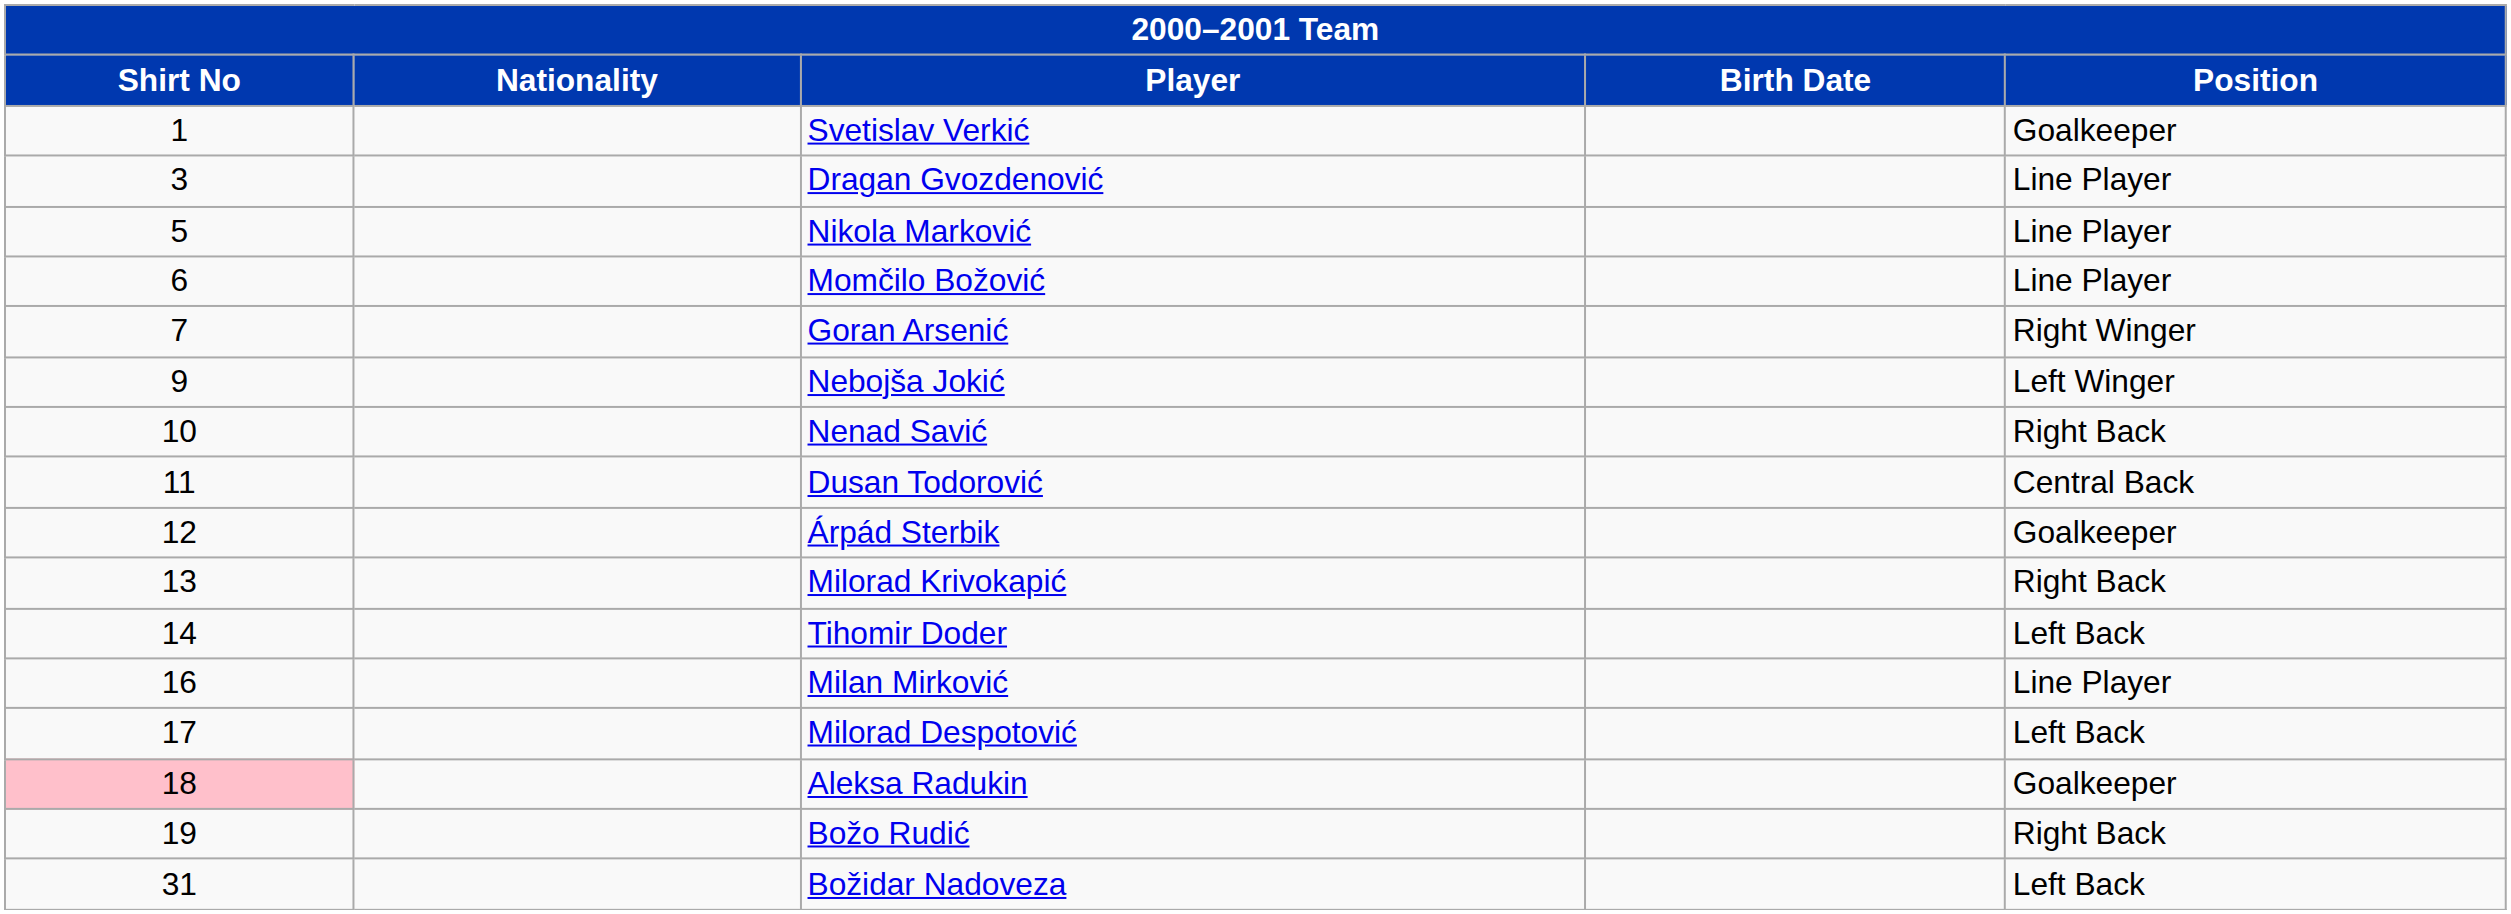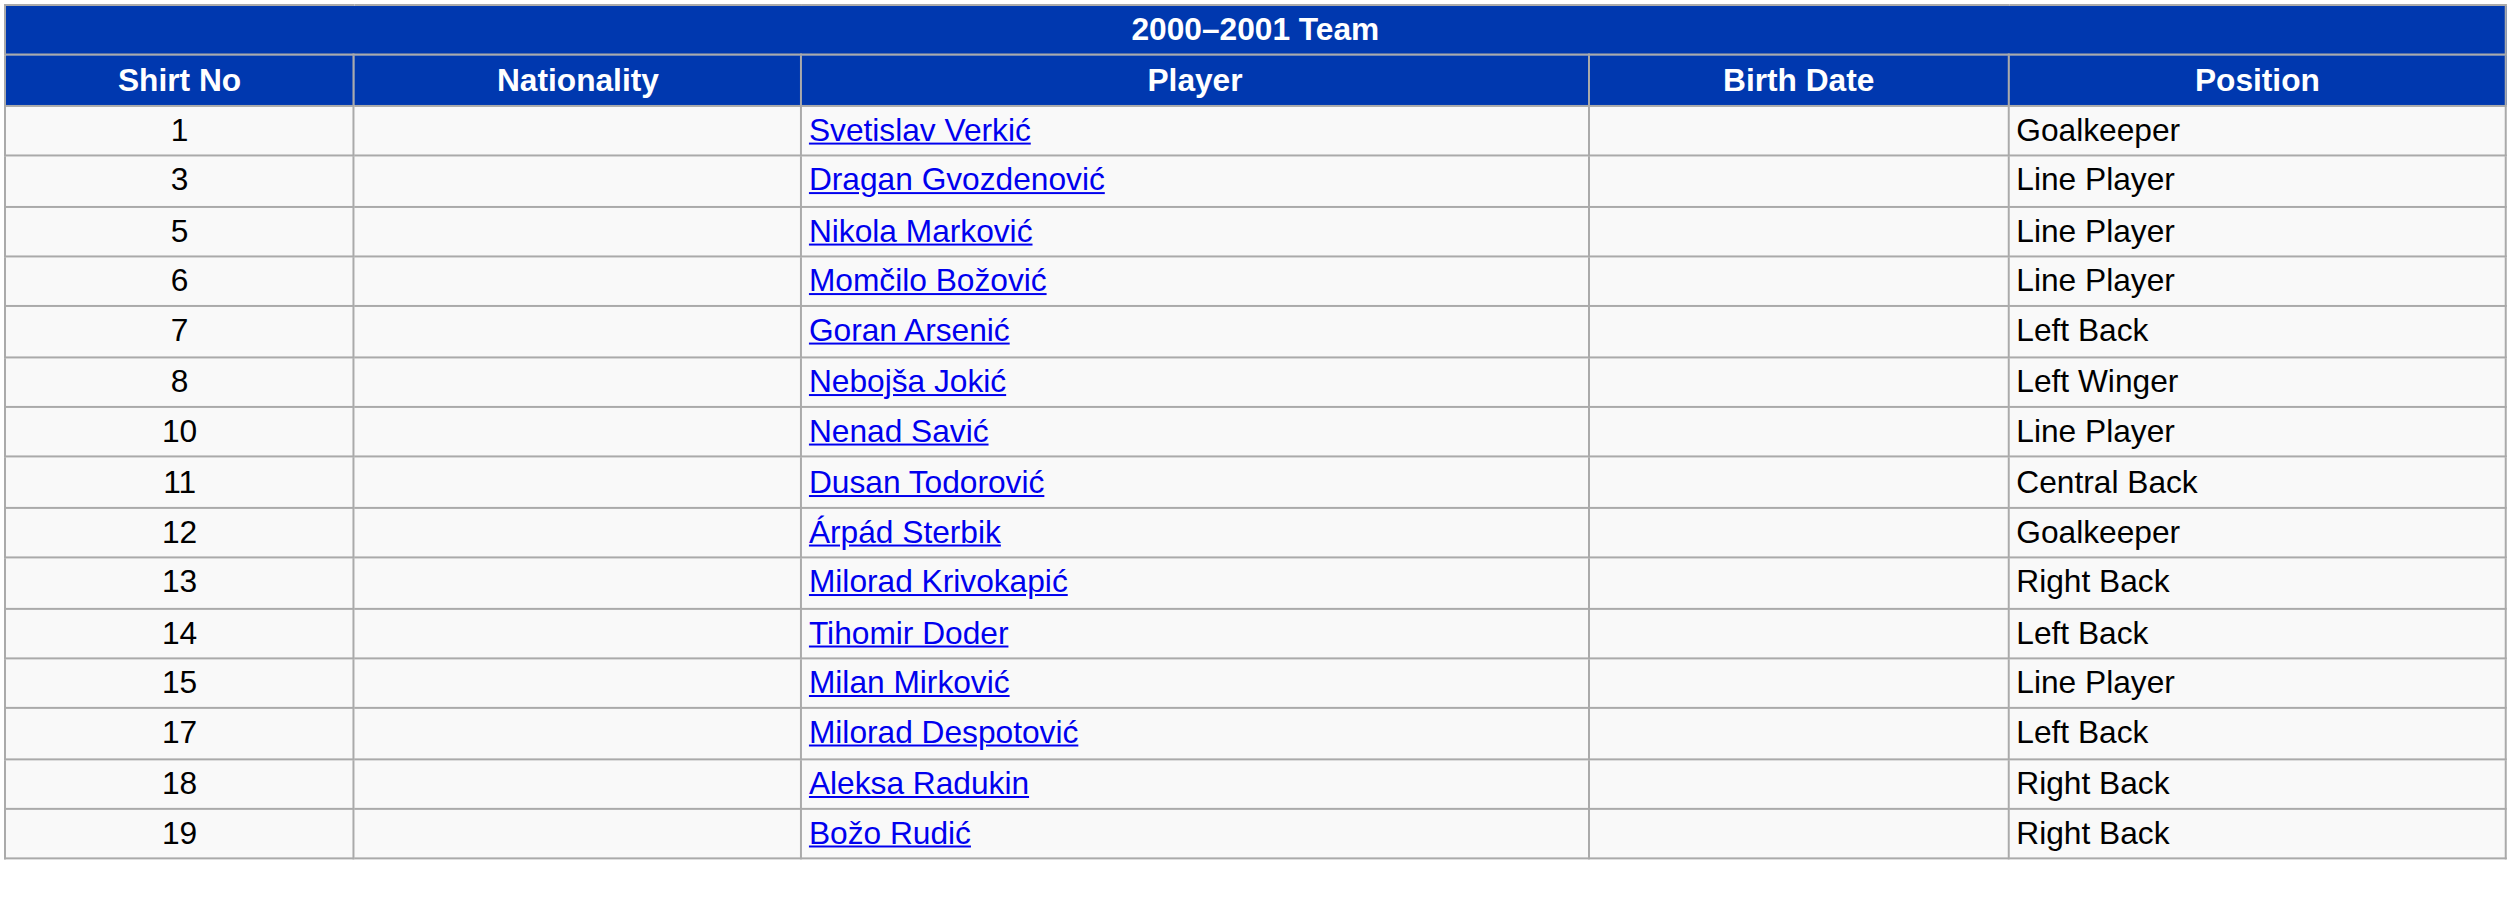 <table class="wikitable collapsible collapsed" style="width:100%;">
 <tr>
 <th colspan=5 style="background-color:#0038af;color:#FFFFFF;text-align:center;"> <strong>2000–2001 Team</strong></th>
 </tr>
 <tr>
 <th style="color:#FFFFFF; background:#0038af">Shirt No</th>
 <th style="color:#FFFFFF; background:#0038af">Nationality</th>
 <th style="color:#FFFFFF; background:#0038af">Player</th>
 <th style="color:#FFFFFF; background:#0038af">Birth Date</th>
 <th style="color:#FFFFFF; background:#0038af">Position</th>
 </tr>
 <tr>
 <td align=center>1</td>
 <td></td>
 <td><a href='#'>Svetislav Verkić</a></td>
 <td></td>
 <td>Goalkeeper</td>
 </tr>
 <tr>
 <td align=center>3</td>
 <td></td>
 <td><a href='#'>Dragan Gvozdenović</a></td>
 <td></td>
 <td>Line Player</td>
 </tr>
 <tr>
 <td align=center>5</td>
 <td></td>
 <td><a href='#'>Nikola Marković</a></td>
 <td></td>
 <td>Line Player</td>
 </tr>
 <tr>
 <td align=center>6</td>
 <td></td>
 <td><a href='#'>Momčilo Božović</a></td>
 <td></td>
 <td>Line Player</td>
 </tr>
 <tr>
 <td align=center>7</td>
 <td></td>
 <td><a href='#'>Goran Arsenić</a></td>
 <td></td>
-<td>Right Winger</td>
+<td>Left Back</td>
 </tr>
 <tr>
-<td align=center>9</td>
+<td align=center>8</td>
 <td></td>
 <td><a href='#'>Nebojša Jokić</a></td>
 <td></td>
 <td>Left Winger</td>
 </tr>
 <tr>
 <td align=center>10</td>
 <td></td>
 <td><a href='#'>Nenad Savić</a></td>
 <td></td>
-<td>Right Back</td>
+<td>Line Player</td>
 </tr>
 <tr>
 <td align=center>11</td>
 <td></td>
 <td><a href='#'>Dusan Todorović</a></td>
 <td></td>
 <td>Central Back</td>
 </tr>
 <tr>
 <td align=center>12</td>
 <td></td>
 <td><a href='#'>Árpád Sterbik</a></td>
 <td></td>
 <td>Goalkeeper</td>
 </tr>
 <tr>
 <td align=center>13</td>
 <td></td>
 <td><a href='#'>Milorad Krivokapić</a></td>
 <td></td>
 <td>Right Back</td>
 </tr>
 <tr>
 <td align=center>14</td>
 <td></td>
 <td><a href='#'>Tihomir Doder</a></td>
 <td></td>
 <td>Left Back</td>
 </tr>
 <tr>
-<td align=center>16</td>
+<td align=center>15</td>
 <td></td>
 <td><a href='#'>Milan Mirković</a></td>
 <td></td>
 <td>Line Player</td>
 </tr>
 <tr>
 <td align=center>17</td>
 <td></td>
 <td><a href='#'>Milorad Despotović</a></td>
 <td></td>
 <td>Left Back</td>
 </tr>
 <tr>
-<td align=center style="background: pink;">18</td>
+<td align=center>18</td>
 <td></td>
 <td><a href='#'>Aleksa Radukin</a></td>
 <td></td>
-<td>Goalkeeper</td>
+<td>Right Back</td>
 </tr>
 <tr>
 <td align=center>19</td>
 <td></td>
 <td><a href='#'>Božo Rudić</a></td>
 <td></td>
 <td>Right Back</td>
 </tr>
-<tr>
-<td align=center>31</td>
-<td></td>
-<td><a href='#'>Božidar Nadoveza</a></td>
-<td></td>
-<td>Left Back</td>
-</tr>
 </table>
